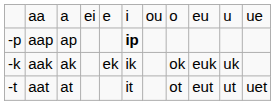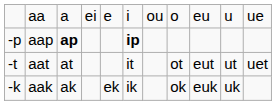 <table class="wikitable">
 <tr>
 <td></td>
 <td>aa</td>
 <td>a</td>
 <td>ei</td>
 <td>e</td>
 <td>i</td>
 <td>ou</td>
 <td>o</td>
 <td>eu</td>
 <td>u</td>
 <td>ue</td>
 </tr>
 <tr>
 <td>-p</td>
 <td>aap</td>
-<td>ap</td>
+<td><strong>ap</strong></td>
 <td></td>
 <td></td>
 <td><strong>ip</strong></td>
 <td></td>
 <td></td>
 <td></td>
 <td></td>
-<td></td>
-</tr>
-<tr>
-<td>-k</td>
-<td>aak</td>
-<td>ak</td>
-<td></td>
-<td>ek</td>
-<td>ik</td>
-<td></td>
-<td>ok</td>
-<td>euk</td>
-<td>uk</td>
 <td></td>
 </tr>
 <tr>
 <td>-t</td>
 <td>aat</td>
 <td>at</td>
 <td></td>
 <td></td>
 <td>it</td>
 <td></td>
 <td>ot</td>
 <td>eut</td>
 <td>ut</td>
 <td>uet</td>
 </tr>
+<tr>
+<td>-k</td>
+<td>aak</td>
+<td>ak</td>
+<td></td>
+<td>ek</td>
+<td>ik</td>
+<td></td>
+<td>ok</td>
+<td>euk</td>
+<td>uk</td>
+<td></td>
+</tr>
 </table>
